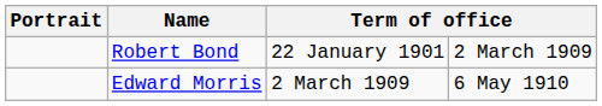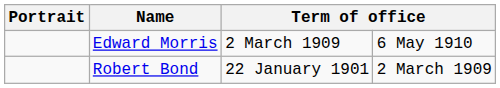 <table class="wikitable">
 <tr>
 <th>Portrait</th>
 <th>Name</th>
 <th colspan=2>Term of office</th>
 </tr>
 <tr>
 <td></td>
+<td><a href='#'>Edward Morris</a></td>
+<td>2 March 1909</td>
+<td>6 May 1910</td>
+</tr>
+<tr>
+<td></td>
 <td><a href='#'>Robert Bond</a></td>
 <td>22 January 1901</td>
 <td>2 March 1909</td>
 </tr>
-<tr>
-<td></td>
-<td><a href='#'>Edward Morris</a></td>
-<td>2 March 1909</td>
-<td>6 May 1910</td>
-</tr>
 </table>
